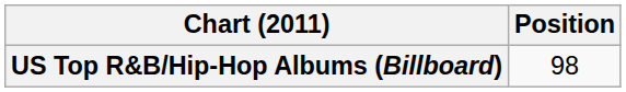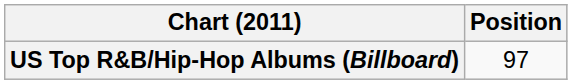 <table class="wikitable plainrowheaders" style="text-align:center">
 <tr>
 <th scope="col">Chart (2011)</th>
 <th scope="col">Position</th>
 </tr>
 <tr>
 <th scope="row">US Top R&B/Hip-Hop Albums (<em>Billboard</em>)</th>
-<td>98</td>
+<td>97</td>
 </tr>
 </table>
